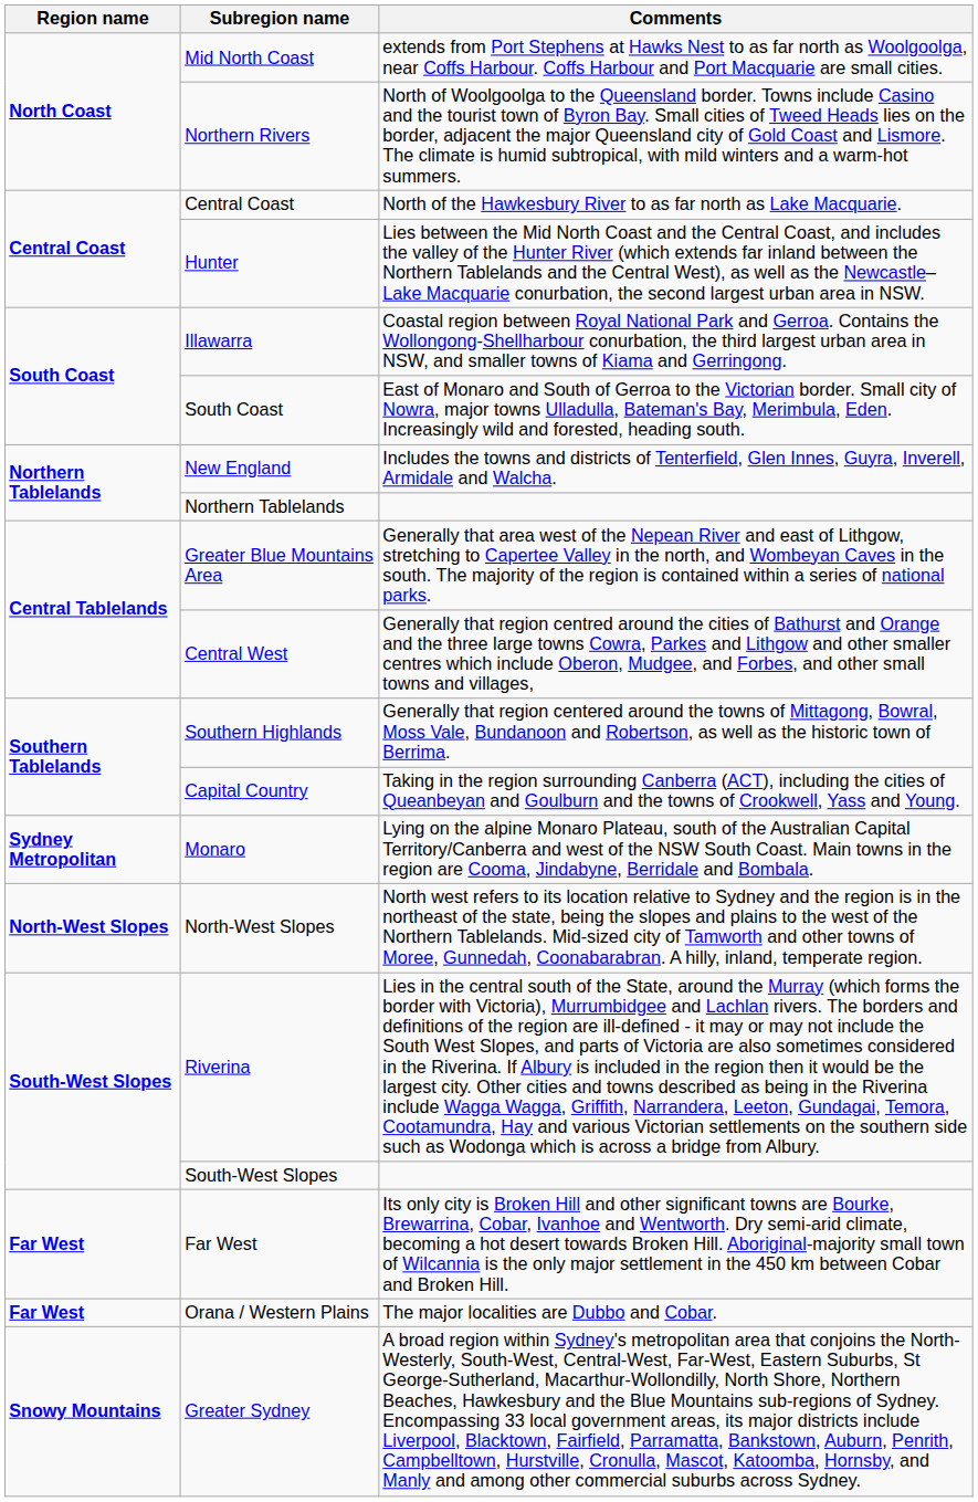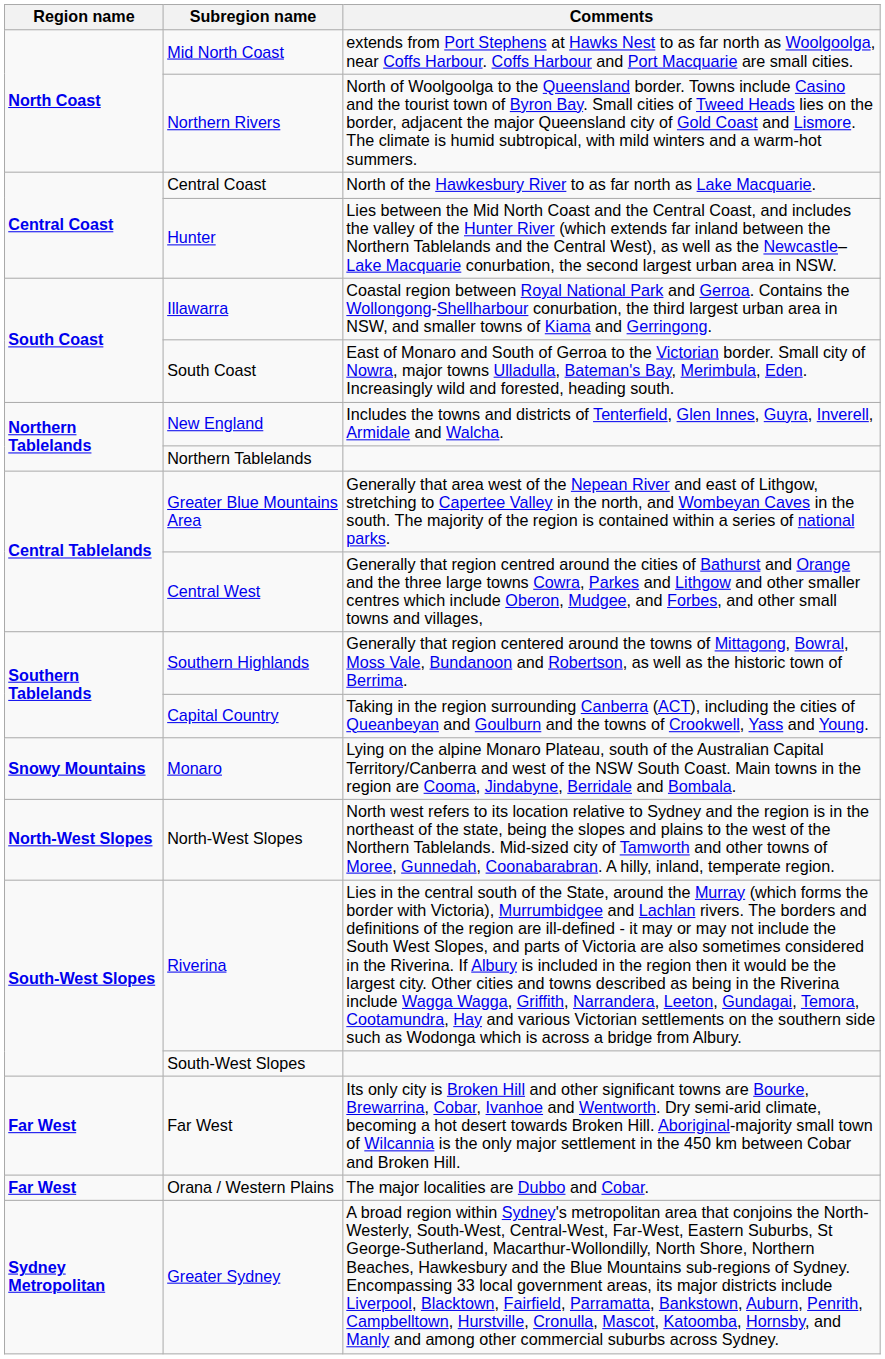 <table class="wikitable">
 <tr>
 <th scope="col" width="150px">Region name</th>
 <th width="170px">Subregion name</th>
 <th>Comments</th>
 </tr>
 <tr>
 <td rowspan=2><strong><a href='#'>North Coast</a></strong></td>
 <td><a href='#'>Mid North Coast</a></td>
 <td>extends from <a href='#'>Port Stephens</a> at <a href='#'>Hawks Nest</a> to as far north as <a href='#'>Woolgoolga</a>, near <a href='#'>Coffs Harbour</a>. <a href='#'>Coffs Harbour</a> and <a href='#'>Port Macquarie</a>  are small cities.</td>
 </tr>
 <tr>
 <td><a href='#'>Northern Rivers</a></td>
 <td>North of Woolgoolga to the <a href='#'>Queensland</a> border. Towns include <a href='#'>Casino</a> and the tourist town of <a href='#'>Byron Bay</a>. Small cities of <a href='#'>Tweed Heads</a> lies on the border, adjacent the major Queensland city of <a href='#'>Gold Coast</a> and <a href='#'>Lismore</a>. The climate is humid subtropical, with mild winters and a warm-hot summers.</td>
 </tr>
 <tr>
 <td rowspan=2><strong><a href='#'>Central Coast</a></strong></td>
 <td>Central Coast</td>
 <td>North of the <a href='#'>Hawkesbury River</a> to as far north as <a href='#'>Lake Macquarie</a>.</td>
 </tr>
 <tr>
 <td><a href='#'>Hunter</a></td>
 <td>Lies between the Mid North Coast and the Central Coast, and includes the valley of the <a href='#'>Hunter River</a> (which extends far inland between the Northern Tablelands and the Central West), as well as the <a href='#'>Newcastle</a>–<a href='#'>Lake Macquarie</a> conurbation, the second largest urban area in NSW.</td>
 </tr>
 <tr>
 <td rowspan=2><strong><a href='#'>South Coast</a></strong></td>
 <td><a href='#'>Illawarra</a></td>
 <td>Coastal region between <a href='#'>Royal National Park</a> and <a href='#'>Gerroa</a>. Contains the <a href='#'>Wollongong</a>-<a href='#'>Shellharbour</a> conurbation, the third largest urban area in NSW, and smaller towns of <a href='#'>Kiama</a> and <a href='#'>Gerringong</a>.</td>
 </tr>
 <tr>
 <td>South Coast</td>
 <td>East of Monaro and South of Gerroa to the <a href='#'>Victorian</a> border. Small city of <a href='#'>Nowra</a>, major towns <a href='#'>Ulladulla</a>, <a href='#'>Bateman's Bay</a>, <a href='#'>Merimbula</a>, <a href='#'>Eden</a>. Increasingly wild and forested, heading south.</td>
 </tr>
 <tr>
 <td rowspan=2><strong><a href='#'>Northern Tablelands</a></strong></td>
 <td><a href='#'>New England</a></td>
 <td>Includes the towns and districts of <a href='#'>Tenterfield</a>, <a href='#'>Glen Innes</a>, <a href='#'>Guyra</a>, <a href='#'>Inverell</a>, <a href='#'>Armidale</a> and <a href='#'>Walcha</a>.</td>
 </tr>
 <tr>
 <td>Northern Tablelands</td>
 <td></td>
 </tr>
 <tr>
 <td rowspan=2><strong><a href='#'>Central Tablelands</a></strong></td>
 <td><a href='#'>Greater Blue Mountains Area</a></td>
 <td>Generally that area west of the <a href='#'>Nepean River</a> and east of Lithgow, stretching to <a href='#'>Capertee Valley</a> in the north, and <a href='#'>Wombeyan Caves</a> in the south. The majority of the region is contained within a series of <a href='#'>national parks</a>.</td>
 </tr>
 <tr>
 <td><a href='#'>Central West</a></td>
 <td>Generally that region centred around the cities of <a href='#'>Bathurst</a> and <a href='#'>Orange</a> and the three large towns <a href='#'>Cowra</a>, <a href='#'>Parkes</a> and <a href='#'>Lithgow</a> and other smaller centres which include <a href='#'>Oberon</a>, <a href='#'>Mudgee</a>, and <a href='#'>Forbes</a>, and other small towns and villages,</td>
 </tr>
 <tr>
 <td rowspan=2><strong><a href='#'>Southern Tablelands</a></strong></td>
 <td><a href='#'>Southern Highlands</a></td>
 <td>Generally that region centered around the towns of <a href='#'>Mittagong</a>, <a href='#'>Bowral</a>, <a href='#'>Moss Vale</a>, <a href='#'>Bundanoon</a> and <a href='#'>Robertson</a>, as well as the historic town of <a href='#'>Berrima</a>.</td>
 </tr>
 <tr>
 <td><a href='#'>Capital Country</a></td>
 <td>Taking in the region surrounding <a href='#'>Canberra</a> (<a href='#'>ACT</a>), including the cities of <a href='#'>Queanbeyan</a> and <a href='#'>Goulburn</a> and the towns of <a href='#'>Crookwell</a>, <a href='#'>Yass</a> and <a href='#'>Young</a>.</td>
 </tr>
 <tr>
-<td><strong><a href='#'>Sydney Metropolitan</a></strong></td>
+<td><strong><a href='#'>Snowy Mountains</a></strong></td>
 <td><a href='#'>Monaro</a></td>
 <td>Lying on the alpine Monaro Plateau, south of the Australian Capital Territory/Canberra and west of the NSW South Coast. Main towns in the region are <a href='#'>Cooma</a>, <a href='#'>Jindabyne</a>, <a href='#'>Berridale</a> and <a href='#'>Bombala</a>.</td>
 </tr>
 <tr>
 <td><strong><a href='#'>North-West Slopes</a></strong></td>
 <td>North-West Slopes</td>
 <td>North west refers to its location relative to Sydney and the region is in the northeast of the state, being the slopes and plains to the west of the Northern Tablelands. Mid-sized city of <a href='#'>Tamworth</a> and other towns of <a href='#'>Moree</a>, <a href='#'>Gunnedah</a>, <a href='#'>Coonabarabran</a>. A hilly, inland, temperate region.</td>
 </tr>
 <tr>
 <td rowspan=2><strong><a href='#'>South-West Slopes</a></strong></td>
 <td><a href='#'>Riverina</a></td>
 <td>Lies in the central south of the State, around the <a href='#'>Murray</a> (which forms the border with Victoria), <a href='#'>Murrumbidgee</a> and <a href='#'>Lachlan</a> rivers. The borders and definitions of the region are ill-defined - it may or may not include the South West Slopes, and parts of Victoria are also sometimes considered in the Riverina. If <a href='#'>Albury</a> is included in the region then it would be the largest city. Other cities and towns described as being in the Riverina include <a href='#'>Wagga Wagga</a>, <a href='#'>Griffith</a>, <a href='#'>Narrandera</a>, <a href='#'>Leeton</a>, <a href='#'>Gundagai</a>, <a href='#'>Temora</a>, <a href='#'>Cootamundra</a>, <a href='#'>Hay</a> and various Victorian settlements on the southern side such as Wodonga which is across a bridge from Albury.</td>
 </tr>
 <tr>
 <td>South-West Slopes</td>
 <td></td>
 </tr>
 <tr>
 <td><strong><a href='#'>Far West</a></strong></td>
 <td>Far West</td>
 <td>Its only city is <a href='#'>Broken Hill</a> and other significant towns are <a href='#'>Bourke</a>, <a href='#'>Brewarrina</a>, <a href='#'>Cobar</a>, <a href='#'>Ivanhoe</a> and <a href='#'>Wentworth</a>. Dry semi-arid climate, becoming a hot desert towards Broken Hill. <a href='#'>Aboriginal</a>-majority small town of <a href='#'>Wilcannia</a> is the only major settlement in the 450 km between Cobar and Broken Hill.</td>
 </tr>
 <tr>
 <td><strong><a href='#'>Far West</a></strong></td>
 <td>Orana / Western Plains</td>
 <td>The major localities are <a href='#'>Dubbo</a> and <a href='#'>Cobar</a>.</td>
 </tr>
 <tr>
-<td><strong><a href='#'>Snowy Mountains</a></strong></td>
+<td><strong><a href='#'>Sydney Metropolitan</a></strong></td>
 <td><a href='#'>Greater Sydney</a></td>
 <td>A broad region within <a href='#'>Sydney</a>'s metropolitan area that conjoins the North-Westerly, South-West, Central-West, Far-West, Eastern Suburbs, St George-Sutherland, Macarthur-Wollondilly, North Shore, Northern Beaches, Hawkesbury and the Blue Mountains sub-regions of Sydney. Encompassing 33 local government areas, its major districts include <a href='#'>Liverpool</a>, <a href='#'>Blacktown</a>, <a href='#'>Fairfield</a>, <a href='#'>Parramatta</a>, <a href='#'>Bankstown</a>, <a href='#'>Auburn</a>, <a href='#'>Penrith</a>, <a href='#'>Campbelltown</a>, <a href='#'>Hurstville</a>, <a href='#'>Cronulla</a>, <a href='#'>Mascot</a>, <a href='#'>Katoomba</a>, <a href='#'>Hornsby</a>, and <a href='#'>Manly</a> and among other commercial suburbs across Sydney.</td>
 </tr>
 </table>
